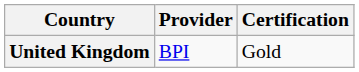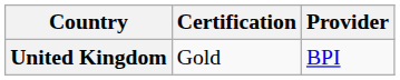 <table class="wikitable plainrowheaders">
 <tr>
 <th scope="col">Country</th>
+<th scope="col">Certification</th>
 <th scope="col">Provider</th>
-<th scope="col">Certification</th>
 </tr>
 <tr>
 <th scope="row">United Kingdom</th>
+<td>Gold</td>
 <td><a href='#'>BPI</a></td>
-<td>Gold</td>
 </tr>
 </table>
